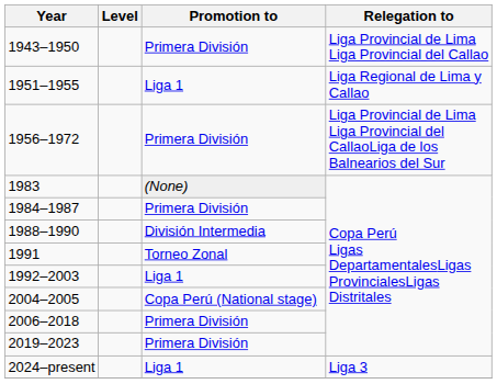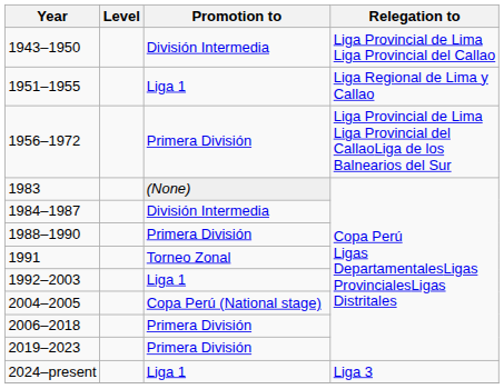 <table class="wikitable sortable">
 <tr>
 <th width=>Year</th>
 <th width=>Level</th>
 <th width=200px>Promotion to</th>
 <th width=180px>Relegation to</th>
 </tr>
 <tr>
 <td>1943–1950</td>
 <td></td>
-<td><a href='#'>Primera División</a></td>
+<td><a href='#'>División Intermedia</a></td>
 <td><a href='#'>Liga Provincial de Lima</a><br><a href='#'>Liga Provincial del Callao</a></td>
 </tr>
 <tr>
 <td>1951–1955</td>
 <td></td>
 <td><a href='#'>Liga 1</a></td>
 <td><a href='#'>Liga Regional de Lima y Callao</a></td>
 </tr>
 <tr>
 <td>1956–1972</td>
 <td></td>
 <td><a href='#'>Primera División</a></td>
 <td><a href='#'>Liga Provincial de Lima</a><br><a href='#'>Liga Provincial del Callao</a><a href='#'>Liga de los Balnearios del Sur</a></td>
 </tr>
 <tr>
 <td>1983</td>
 <td></td>
 <td style=background:#efefef><em>(None)</em></td>
 <td rowspan=8 colspan="1"><a href='#'>Copa Perú</a><br><a href='#'>Ligas Departamentales</a><a href='#'>Ligas Provinciales</a><a href='#'>Ligas Distritales</a></td>
 </tr>
 <tr>
 <td>1984–1987</td>
 <td></td>
-<td><a href='#'>Primera División</a></td>
+<td><a href='#'>División Intermedia</a></td>
 </tr>
 <tr>
 <td>1988–1990</td>
 <td></td>
-<td><a href='#'>División Intermedia</a></td>
+<td><a href='#'>Primera División</a></td>
 </tr>
 <tr>
 <td>1991</td>
 <td></td>
 <td><a href='#'>Torneo Zonal</a></td>
 </tr>
 <tr>
 <td>1992–2003</td>
 <td></td>
 <td><a href='#'>Liga 1</a></td>
 </tr>
 <tr>
 <td>2004–2005</td>
 <td></td>
 <td><a href='#'>Copa Perú (National stage)</a></td>
 </tr>
 <tr>
 <td>2006–2018</td>
 <td></td>
 <td><a href='#'>Primera División</a></td>
 </tr>
 <tr>
 <td>2019–2023</td>
 <td></td>
 <td><a href='#'>Primera División</a></td>
 </tr>
 <tr>
 <td>2024–present</td>
 <td></td>
 <td><a href='#'>Liga 1</a></td>
 <td><a href='#'>Liga 3</a></td>
 </tr>
 <tr>
 </tr>
 </table>
